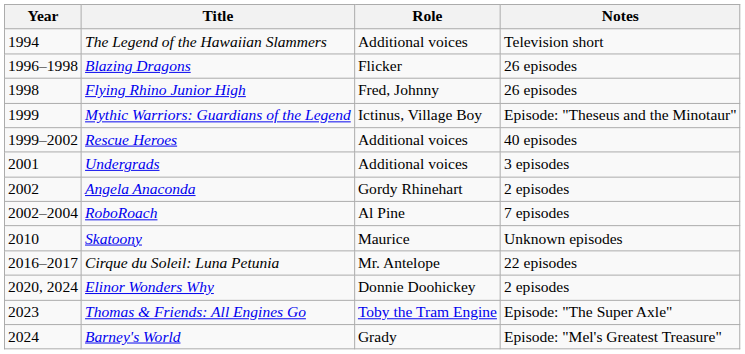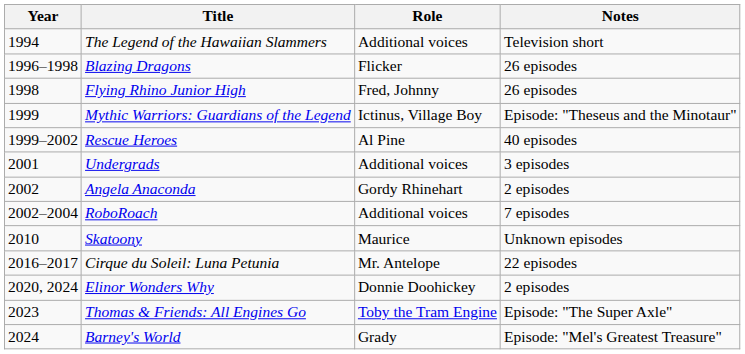 <table class="wikitable sortable">
 <tr>
 <th>Year</th>
 <th>Title</th>
 <th>Role</th>
 <th class="unsortable">Notes</th>
 </tr>
 <tr>
 <td>1994</td>
 <td data-sort-value="Legend of the Hawaiian Slammers, The"><em>The Legend of the Hawaiian Slammers</em></td>
 <td>Additional voices</td>
 <td>Television short</td>
 </tr>
 <tr>
 <td>1996–1998</td>
 <td><em><a href='#'>Blazing Dragons</a></em></td>
 <td>Flicker</td>
 <td>26 episodes</td>
 </tr>
 <tr>
 <td>1998</td>
 <td><em><a href='#'>Flying Rhino Junior High</a></em></td>
 <td>Fred, Johnny</td>
 <td>26 episodes</td>
 </tr>
 <tr>
 <td>1999</td>
 <td><em><a href='#'>Mythic Warriors: Guardians of the Legend</a></em></td>
 <td>Ictinus, Village Boy</td>
 <td>Episode: "Theseus and the Minotaur"</td>
 </tr>
 <tr>
 <td>1999–2002</td>
 <td><em><a href='#'>Rescue Heroes</a></em></td>
-<td>Additional voices</td>
+<td>Al Pine</td>
 <td>40 episodes</td>
 </tr>
 <tr>
 <td>2001</td>
 <td><em><a href='#'>Undergrads</a></em></td>
 <td>Additional voices</td>
 <td>3 episodes</td>
 </tr>
 <tr>
 <td>2002</td>
 <td><em><a href='#'>Angela Anaconda</a></em></td>
 <td>Gordy Rhinehart</td>
 <td>2 episodes</td>
 </tr>
 <tr>
 <td>2002–2004</td>
 <td><em><a href='#'>RoboRoach</a></em></td>
-<td>Al Pine</td>
+<td>Additional voices</td>
 <td>7 episodes</td>
 </tr>
 <tr>
 <td>2010</td>
 <td><em><a href='#'>Skatoony</a></em></td>
 <td>Maurice</td>
 <td>Unknown episodes</td>
 </tr>
 <tr>
 <td>2016–2017</td>
 <td><em>Cirque du Soleil: Luna Petunia</em></td>
 <td>Mr. Antelope</td>
 <td>22 episodes</td>
 </tr>
 <tr>
 <td>2020, 2024</td>
 <td><em><a href='#'>Elinor Wonders Why</a></em></td>
 <td>Donnie Doohickey</td>
 <td>2 episodes</td>
 </tr>
 <tr>
 <td>2023</td>
 <td><em><a href='#'>Thomas & Friends: All Engines Go</a></em></td>
 <td><a href='#'>Toby the Tram Engine</a></td>
 <td>Episode: "The Super Axle"</td>
 </tr>
 <tr>
 <td>2024</td>
 <td><em><a href='#'>Barney's World</a></em></td>
 <td>Grady</td>
 <td>Episode: "Mel's Greatest Treasure"</td>
 </tr>
 </table>
